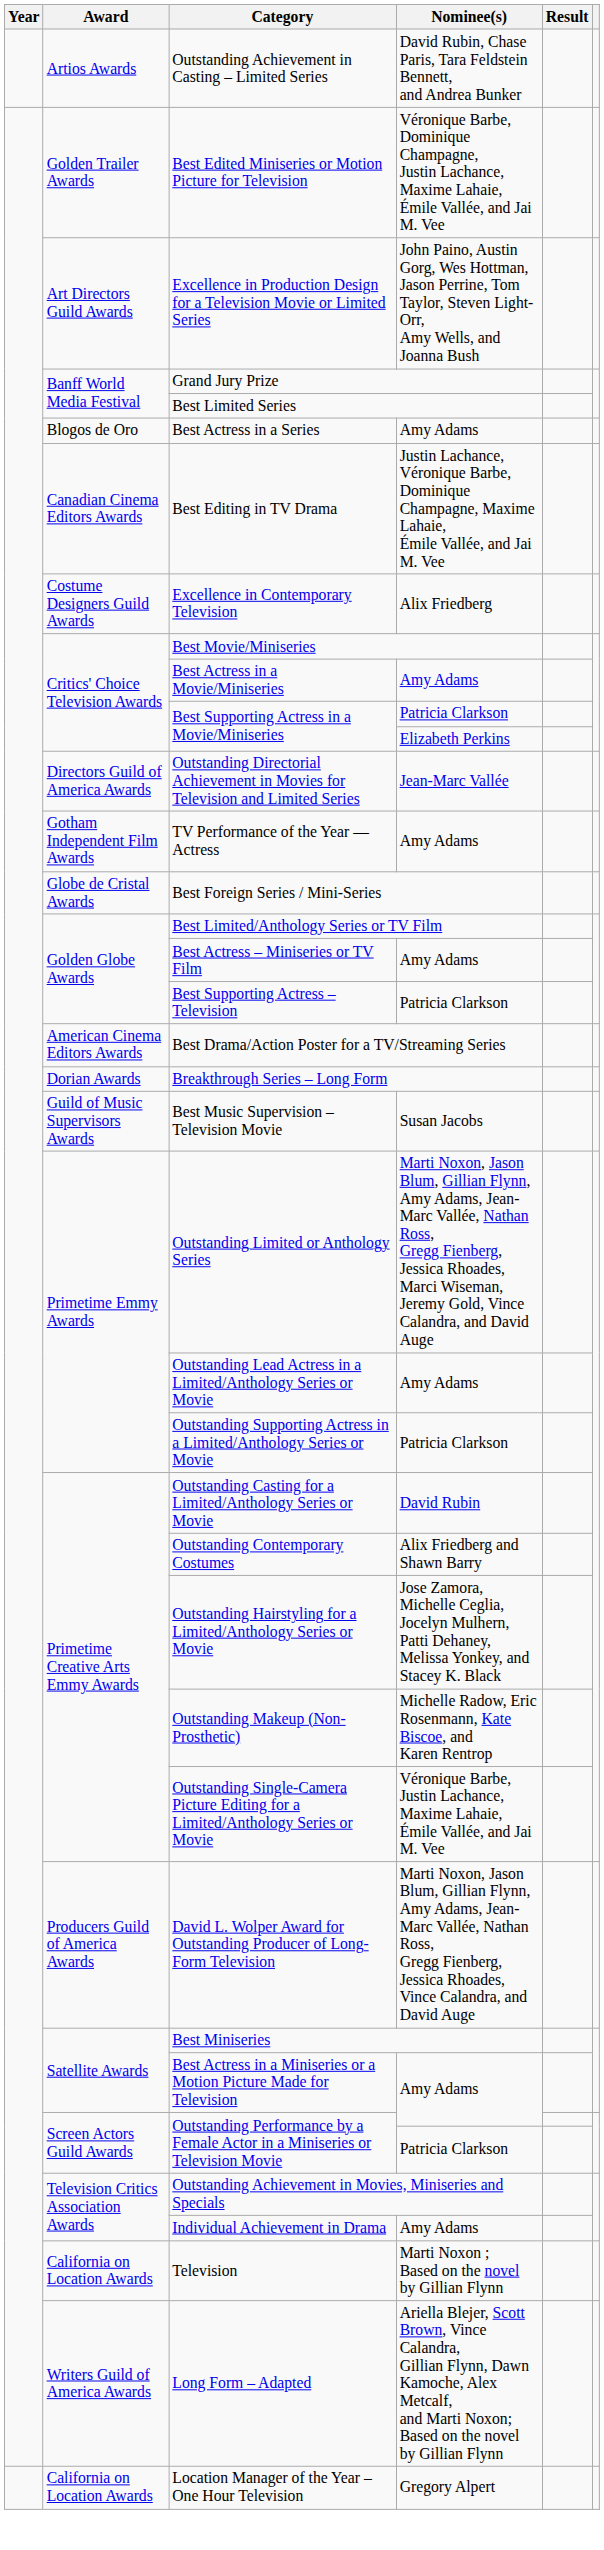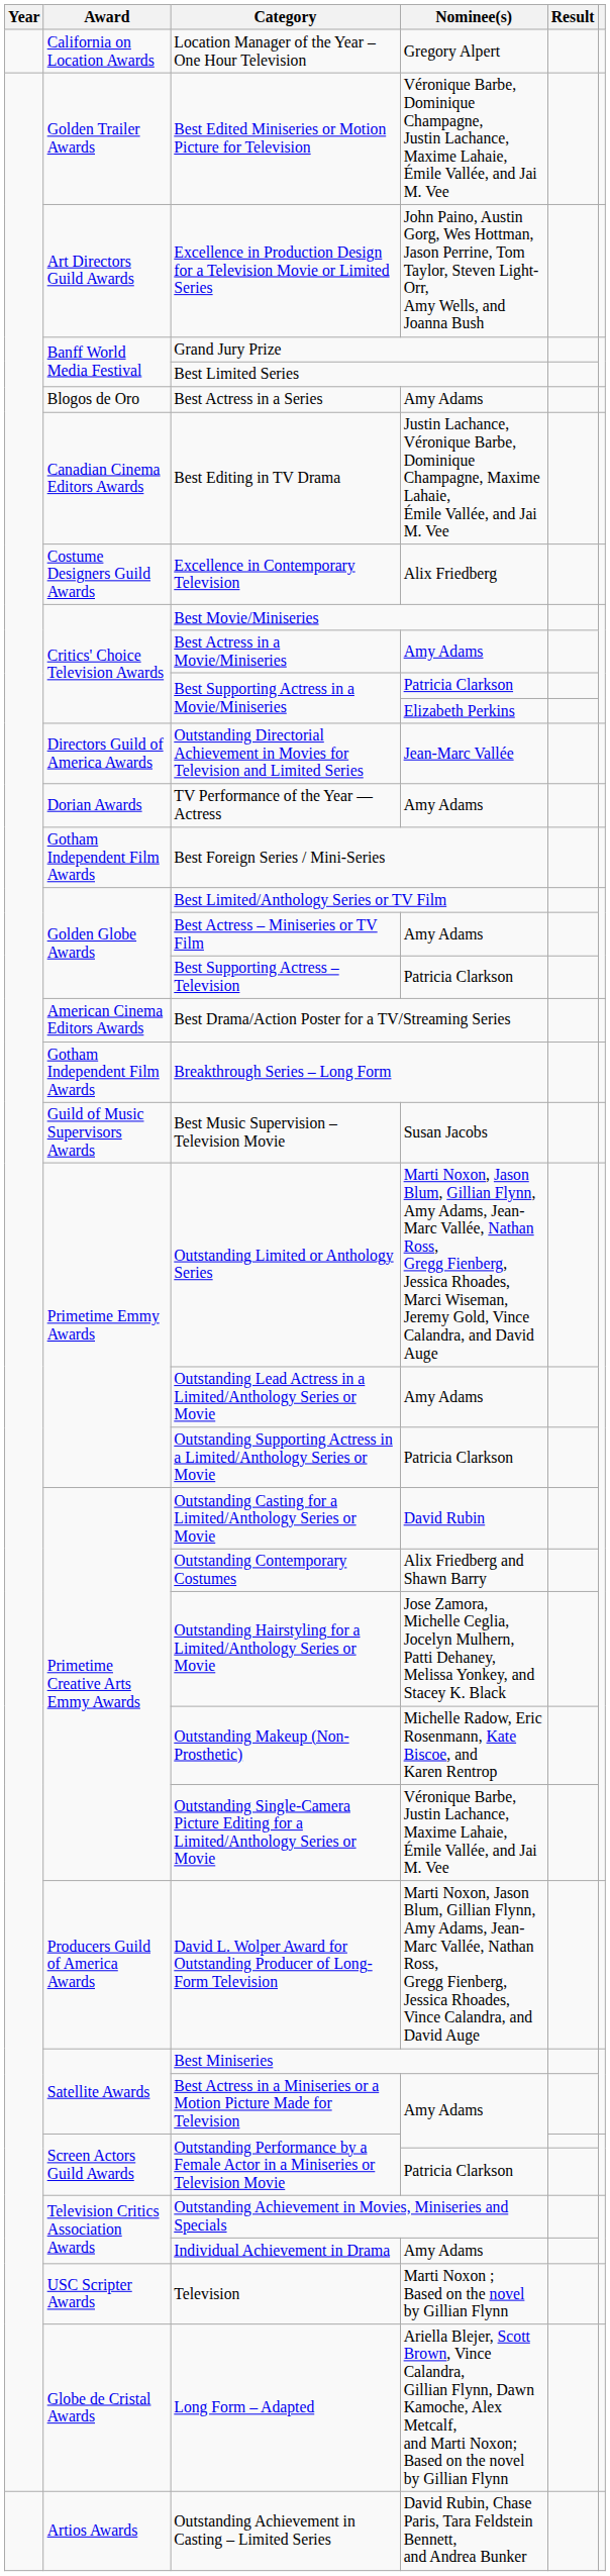 <table class="wikitable sortable plainrowheaders">
 <tr>
 <th scope="col">Year</th>
 <th scope="col">Award</th>
 <th scope="col">Category</th>
 <th scope="col">Nominee(s)</th>
 <th scope="col">Result</th>
 <th scope="col" class="unsortable"></th>
 </tr>
 <tr>
 <td></td>
-<td><a href='#'>Artios Awards</a></td>
-<td>Outstanding Achievement in Casting – Limited Series</td>
-<td>David Rubin, Chase Paris, Tara Feldstein Bennett, <br> and Andrea Bunker</td>
+<td><a href='#'>California on Location Awards</a></td>
+<td>Location Manager of the Year – One Hour Television</td>
+<td>Gregory Alpert</td>
 <td></td>
 <td align="center"></td>
 </tr>
 <tr>
 <td rowspan="37"></td>
 <td><a href='#'>Golden Trailer Awards</a></td>
 <td><a href='#'>Best Edited Miniseries or Motion Picture for Television</a></td>
 <td>Véronique Barbe, Dominique Champagne, <br> Justin Lachance, Maxime Lahaie, <br> Émile Vallée, and Jai M. Vee </td>
 <td></td>
 <td align="center"></td>
 </tr>
 <tr>
 <td><a href='#'>Art Directors Guild Awards</a></td>
 <td><a href='#'>Excellence in Production Design for a Television Movie or Limited Series</a></td>
 <td>John Paino, Austin Gorg, Wes Hottman, <br> Jason Perrine, Tom Taylor, Steven Light-Orr, <br> Amy Wells, and Joanna Bush <br> </td>
 <td></td>
 <td align="center"></td>
 </tr>
 <tr>
 <td rowspan="2"><a href='#'>Banff World Media Festival</a></td>
 <td colspan="2">Grand Jury Prize</td>
 <td></td>
 <td align="center" rowspan="2"></td>
 </tr>
 <tr>
 <td colspan="2">Best Limited Series</td>
 <td></td>
 </tr>
 <tr>
 <td>Blogos de Oro</td>
 <td>Best Actress in a Series</td>
 <td>Amy Adams</td>
 <td></td>
 <td align="center"></td>
 </tr>
 <tr>
 <td><a href='#'>Canadian Cinema Editors Awards</a></td>
 <td>Best Editing in TV Drama</td>
 <td>Justin Lachance, Véronique Barbe, <br> Dominique Champagne, Maxime Lahaie, <br> Émile Vallée, and Jai M. Vee </td>
 <td></td>
 <td align="center"></td>
 </tr>
 <tr>
 <td><a href='#'>Costume Designers Guild Awards</a></td>
 <td><a href='#'>Excellence in Contemporary Television</a></td>
 <td>Alix Friedberg</td>
 <td></td>
 <td align="center"></td>
 </tr>
 <tr>
 <td rowspan="4"><a href='#'>Critics' Choice Television Awards</a></td>
 <td colspan="2"><a href='#'>Best Movie/Miniseries</a></td>
 <td></td>
 <td align="center" rowspan="4"></td>
 </tr>
 <tr>
 <td><a href='#'>Best Actress in a Movie/Miniseries</a></td>
 <td><a href='#'>Amy Adams</a></td>
 <td></td>
 </tr>
 <tr>
 <td rowspan="2"><a href='#'>Best Supporting Actress in a Movie/Miniseries</a></td>
 <td><a href='#'>Patricia Clarkson</a></td>
 <td></td>
 </tr>
 <tr>
 <td><a href='#'>Elizabeth Perkins</a></td>
 <td></td>
 </tr>
 <tr>
 <td><a href='#'>Directors Guild of America Awards</a></td>
 <td><a href='#'>Outstanding Directorial Achievement in Movies for Television and Limited Series</a></td>
 <td><a href='#'>Jean-Marc Vallée</a></td>
 <td></td>
 <td align="center"></td>
 </tr>
 <tr>
-<td><a href='#'>Gotham Independent Film Awards</a></td>
+<td><a href='#'>Dorian Awards</a></td>
 <td>TV Performance of the Year — Actress</td>
 <td>Amy Adams</td>
 <td></td>
 <td align="center"></td>
 </tr>
 <tr>
-<td><a href='#'>Globe de Cristal Awards</a></td>
+<td><a href='#'>Gotham Independent Film Awards</a></td>
 <td colspan="2">Best Foreign Series / Mini-Series</td>
 <td></td>
 <td align="center"></td>
 </tr>
 <tr>
 <td rowspan="3"><a href='#'>Golden Globe Awards</a></td>
 <td colspan="2"><a href='#'>Best Limited/Anthology Series or TV Film</a></td>
 <td></td>
 <td align="center" rowspan="3"></td>
 </tr>
 <tr>
 <td><a href='#'>Best Actress – Miniseries or TV Film</a></td>
 <td>Amy Adams</td>
 <td></td>
 </tr>
 <tr>
 <td><a href='#'>Best Supporting Actress – Television</a></td>
 <td>Patricia Clarkson</td>
 <td></td>
 </tr>
 <tr>
 <td><a href='#'>American Cinema Editors Awards</a></td>
 <td colspan="2">Best Drama/Action Poster for a TV/Streaming Series</td>
 <td></td>
 <td align="center"></td>
 </tr>
 <tr>
-<td><a href='#'>Dorian Awards</a></td>
+<td><a href='#'>Gotham Independent Film Awards</a></td>
 <td colspan="2"><a href='#'>Breakthrough Series – Long Form</a></td>
 <td></td>
 <td align="center"></td>
 </tr>
 <tr>
 <td><a href='#'>Guild of Music Supervisors Awards</a></td>
 <td>Best Music Supervision – Television Movie</td>
 <td>Susan Jacobs</td>
 <td></td>
 <td align="center"></td>
 </tr>
 <tr>
 <td rowspan="3"><a href='#'>Primetime Emmy Awards</a></td>
 <td><a href='#'>Outstanding Limited or Anthology Series</a></td>
 <td><a href='#'>Marti Noxon</a>, <a href='#'>Jason Blum</a>, <a href='#'>Gillian Flynn</a>, <br> Amy Adams, Jean-Marc Vallée, <a href='#'>Nathan Ross</a>, <br> <a href='#'>Gregg Fienberg</a>, Jessica Rhoades, Marci Wiseman, <br> Jeremy Gold, Vince Calandra, and David Auge</td>
 <td></td>
 <td align="center" rowspan="8"></td>
 </tr>
 <tr>
 <td><a href='#'>Outstanding Lead Actress in a Limited/Anthology Series or Movie</a></td>
 <td>Amy Adams</td>
 <td></td>
 </tr>
 <tr>
 <td><a href='#'>Outstanding Supporting Actress in a Limited/Anthology Series or Movie</a></td>
 <td>Patricia Clarkson</td>
 <td></td>
 </tr>
 <tr>
 <td rowspan="5"><a href='#'>Primetime Creative Arts Emmy Awards</a></td>
 <td><a href='#'>Outstanding Casting for a Limited/Anthology Series or Movie</a></td>
 <td><a href='#'>David Rubin</a></td>
 <td></td>
 </tr>
 <tr>
 <td><a href='#'>Outstanding Contemporary Costumes</a></td>
 <td>Alix Friedberg and Shawn Barry </td>
 <td></td>
 </tr>
 <tr>
 <td><a href='#'>Outstanding Hairstyling for a Limited/Anthology Series or Movie</a></td>
 <td>Jose Zamora, Michelle Ceglia, Jocelyn Mulhern, <br> Patti Dehaney, Melissa Yonkey, and Stacey K. Black <br> </td>
 <td></td>
 </tr>
 <tr>
 <td><a href='#'>Outstanding Makeup (Non-Prosthetic)</a></td>
 <td>Michelle Radow, Eric Rosenmann, <a href='#'>Kate Biscoe</a>, and <br> Karen Rentrop</td>
 <td></td>
 </tr>
 <tr>
 <td><a href='#'>Outstanding Single-Camera Picture Editing for a Limited/Anthology Series or Movie</a></td>
 <td>Véronique Barbe, Justin Lachance, Maxime Lahaie, <br> Émile Vallée, and Jai M. Vee </td>
 <td></td>
 </tr>
 <tr>
 <td><a href='#'>Producers Guild of America Awards</a></td>
 <td><a href='#'>David L. Wolper Award for Outstanding Producer of Long-Form Television</a></td>
 <td>Marti Noxon, Jason Blum, Gillian Flynn, <br> Amy Adams, Jean-Marc Vallée, Nathan Ross, <br> Gregg Fienberg, Jessica Rhoades, <br> Vince Calandra, and David Auge</td>
 <td></td>
 <td align="center"></td>
 </tr>
 <tr>
 <td rowspan="2"><a href='#'>Satellite Awards</a></td>
 <td colspan="2"><a href='#'>Best Miniseries</a></td>
 <td></td>
 <td align="center" rowspan="2"></td>
 </tr>
 <tr>
 <td><a href='#'>Best Actress in a Miniseries or a Motion Picture Made for Television</a></td>
 <td rowspan="2">Amy Adams</td>
 <td></td>
 </tr>
 <tr>
 <td rowspan="2"><a href='#'>Screen Actors Guild Awards</a></td>
 <td rowspan="2"><a href='#'>Outstanding Performance by a Female Actor in a Miniseries or Television Movie</a></td>
 <td></td>
 <td align="center" rowspan="2"></td>
 </tr>
 <tr>
 <td>Patricia Clarkson</td>
 <td></td>
 </tr>
 <tr>
 <td rowspan="2"><a href='#'>Television Critics Association Awards</a></td>
 <td colspan="2"><a href='#'>Outstanding Achievement in Movies, Miniseries and Specials</a></td>
 <td></td>
 <td align="center" rowspan="2"></td>
 </tr>
 <tr>
 <td><a href='#'>Individual Achievement in Drama</a></td>
 <td>Amy Adams</td>
 <td></td>
 </tr>
 <tr>
-<td><a href='#'>California on Location Awards</a></td>
+<td><a href='#'>USC Scripter Awards</a></td>
 <td>Television</td>
 <td>Marti Noxon ; <br> Based on the <a href='#'>novel</a> by Gillian Flynn</td>
 <td></td>
 <td align="center"></td>
 </tr>
 <tr>
-<td><a href='#'>Writers Guild of America Awards</a></td>
+<td><a href='#'>Globe de Cristal Awards</a></td>
 <td><a href='#'>Long Form – Adapted</a></td>
 <td>Ariella Blejer, <a href='#'>Scott Brown</a>, Vince Calandra, <br> Gillian Flynn, Dawn Kamoche, Alex Metcalf, <br> and Marti Noxon; <br> Based on the novel by Gillian Flynn</td>
 <td></td>
 <td align="center"></td>
 </tr>
 <tr>
 <td></td>
-<td><a href='#'>California on Location Awards</a></td>
-<td>Location Manager of the Year – One Hour Television</td>
-<td>Gregory Alpert</td>
+<td><a href='#'>Artios Awards</a></td>
+<td>Outstanding Achievement in Casting – Limited Series</td>
+<td>David Rubin, Chase Paris, Tara Feldstein Bennett, <br> and Andrea Bunker</td>
 <td></td>
 <td align="center"></td>
 </tr>
 </table>
